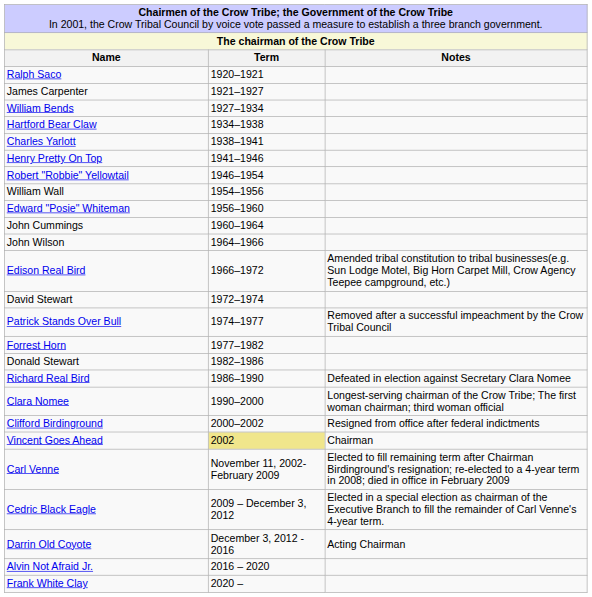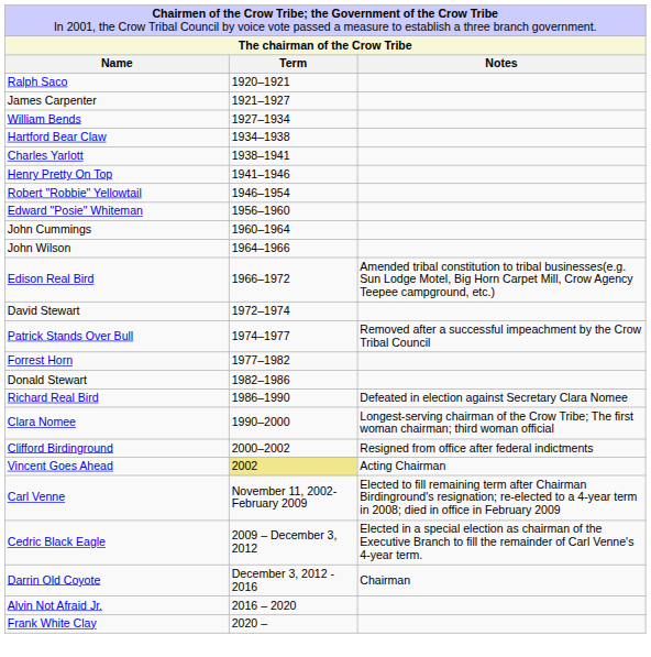 <table class="wikitable" width="100%">
 <tr>
 <td colspan = "3" bgcolor = "#ccccff" align="center"><strong>Chairmen of the Crow Tribe; the Government of the Crow Tribe</strong><br>In 2001, the Crow Tribal Council by voice vote passed a measure to establish a three branch government.</td>
 </tr>
 <tr>
 <td colspan = "3" bgcolor = "F8F8D8" align="center"><strong>The chairman of the Crow Tribe</strong></td>
 </tr>
 <tr>
 <th width = "35%">Name</th>
 <th width = "20%">Term</th>
 <th width = "45%">Notes</th>
 </tr>
 <tr>
 <td><a href='#'>Ralph Saco</a></td>
 <td>1920–1921</td>
 <td></td>
 </tr>
 <tr>
 <td>James Carpenter</td>
 <td>1921–1927</td>
 <td></td>
 </tr>
 <tr>
 <td><a href='#'>William Bends</a></td>
 <td>1927–1934</td>
 <td></td>
 </tr>
 <tr>
 <td><a href='#'>Hartford Bear Claw</a></td>
 <td>1934–1938</td>
 <td></td>
 </tr>
 <tr>
 <td><a href='#'>Charles Yarlott</a></td>
 <td>1938–1941</td>
 <td></td>
 </tr>
 <tr>
 <td><a href='#'>Henry Pretty On Top</a></td>
 <td>1941–1946</td>
 <td></td>
 </tr>
 <tr>
 <td><a href='#'>Robert "Robbie" Yellowtail</a></td>
 <td>1946–1954</td>
-<td></td>
-</tr>
-<tr>
-<td>William Wall</td>
-<td>1954–1956</td>
 <td></td>
 </tr>
 <tr>
 <td><a href='#'>Edward "Posie" Whiteman</a></td>
 <td>1956–1960</td>
 <td></td>
 </tr>
 <tr>
 <td>John Cummings</td>
 <td>1960–1964</td>
 <td></td>
 </tr>
 <tr>
 <td>John Wilson</td>
 <td>1964–1966</td>
 <td></td>
 </tr>
 <tr>
 <td><a href='#'>Edison Real Bird</a></td>
 <td>1966–1972</td>
 <td>Amended tribal constitution to tribal businesses(e.g. Sun Lodge Motel, Big Horn Carpet Mill, Crow Agency Teepee campground, etc.)</td>
 </tr>
 <tr>
 <td>David Stewart</td>
 <td>1972–1974</td>
 <td></td>
 </tr>
 <tr>
 <td><a href='#'>Patrick Stands Over Bull</a></td>
 <td>1974–1977</td>
 <td>Removed after a successful impeachment by the Crow Tribal Council</td>
 </tr>
 <tr>
 <td><a href='#'>Forrest Horn</a></td>
 <td>1977–1982</td>
 <td></td>
 </tr>
 <tr>
 <td>Donald Stewart</td>
 <td>1982–1986</td>
 <td></td>
 </tr>
 <tr>
 <td><a href='#'>Richard Real Bird</a></td>
 <td>1986–1990</td>
 <td>Defeated in election against Secretary Clara Nomee</td>
 </tr>
 <tr>
 <td><a href='#'>Clara Nomee</a></td>
 <td>1990–2000</td>
 <td>Longest-serving chairman of the Crow Tribe; The first woman chairman; third woman official</td>
 </tr>
 <tr>
 <td><a href='#'>Clifford Birdinground</a></td>
 <td>2000–2002</td>
 <td>Resigned from office after federal indictments</td>
 </tr>
 <tr>
 <td><a href='#'>Vincent Goes Ahead</a></td>
 <td style="background: khaki;">2002</td>
-<td>Chairman </td>
+<td>Acting Chairman</td>
 </tr>
 <tr>
 <td><a href='#'>Carl Venne</a></td>
 <td>November 11, 2002-February 2009</td>
 <td>Elected to fill remaining term after Chairman Birdinground's resignation; re-elected to a 4-year term in 2008; died in office in February 2009</td>
 </tr>
 <tr>
 <td><a href='#'>Cedric Black Eagle</a></td>
 <td>2009 – December 3, 2012</td>
 <td>Elected in a special election as chairman of the Executive Branch to fill the remainder of Carl Venne's 4-year term.</td>
 </tr>
 <tr>
 <td><a href='#'>Darrin Old Coyote</a></td>
 <td>December 3, 2012 - 2016</td>
-<td>Acting Chairman</td>
+<td>Chairman </td>
 </tr>
 <tr>
 <td><a href='#'>Alvin Not Afraid Jr.</a></td>
 <td>2016 – 2020</td>
 </tr>
 <tr>
 <td><a href='#'>Frank White Clay</a></td>
 <td>2020 –</td>
 <td></td>
 </tr>
 </table>
